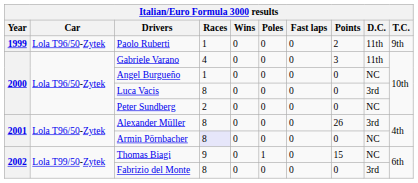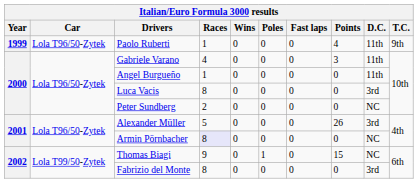 <table class="wikitable collapsible collapsed" style="font-size:95%; width:650px">
 <tr>
 <th colspan=10><a href='#'>Italian/Euro Formula 3000</a> results</th>
 </tr>
 <tr>
 <th>Year</th>
 <th>Car</th>
 <th>Drivers</th>
 <th>Races</th>
 <th>Wins</th>
 <th>Poles</th>
 <th>Fast laps</th>
 <th>Points</th>
 <th>D.C.</th>
 <th>T.C.</th>
 </tr>
 <tr>
 <th><a href='#'>1999</a></th>
 <td><a href='#'>Lola T96/50</a>-<a href='#'>Zytek</a></td>
 <td> <a href='#'>Paolo Ruberti</a></td>
 <td>1</td>
 <td>0</td>
 <td>0</td>
 <td>0</td>
-<td>2</td>
+<td>4</td>
 <td>11th</td>
 <td>9th</td>
 </tr>
 <tr>
 <th rowspan=4><a href='#'>2000</a></th>
 <td rowspan=4><a href='#'>Lola T96/50</a>-<a href='#'>Zytek</a></td>
 <td> <a href='#'>Gabriele Varano</a></td>
 <td>4</td>
 <td>0</td>
 <td>0</td>
 <td>0</td>
 <td>3</td>
 <td>11th</td>
 <td rowspan=4>10th</td>
 </tr>
 <tr>
 <td> <a href='#'>Angel Burgueño</a></td>
 <td>1</td>
 <td>0</td>
 <td>0</td>
 <td>0</td>
 <td>0</td>
-<td>NC</td>
+<td>11th</td>
 </tr>
 <tr>
 <td> <a href='#'>Luca Vacis</a></td>
 <td>8</td>
 <td>0</td>
 <td>0</td>
 <td>0</td>
 <td>0</td>
 <td>3rd</td>
 </tr>
 <tr>
 <td> <a href='#'>Peter Sundberg</a></td>
 <td>2</td>
 <td>0</td>
 <td>0</td>
 <td>0</td>
 <td>0</td>
 <td>NC</td>
 </tr>
 <tr>
 <th rowspan=2><a href='#'>2001</a></th>
 <td rowspan=2><a href='#'>Lola T96/50</a>-<a href='#'>Zytek</a></td>
 <td> <a href='#'>Alexander Müller</a></td>
-<td>8</td>
+<td>5</td>
 <td>0</td>
 <td>0</td>
 <td>0</td>
 <td>26</td>
 <td>3rd</td>
 <td rowspan=2>4th</td>
 </tr>
 <tr>
 <td> <a href='#'>Armin Pörnbacher</a></td>
 <td style="background: lavender;">8</td>
 <td>0</td>
 <td>0</td>
 <td>0</td>
 <td>0</td>
 <td>NC</td>
 </tr>
 <tr>
 <th rowspan=2><a href='#'>2002</a></th>
 <td rowspan=2><a href='#'>Lola T99/50</a>-<a href='#'>Zytek</a></td>
 <td> <a href='#'>Thomas Biagi</a></td>
 <td>9</td>
 <td>0</td>
 <td>1</td>
 <td>0</td>
 <td>15</td>
 <td>NC</td>
 <td rowspan=2>6th</td>
 </tr>
 <tr>
 <td> <a href='#'>Fabrizio del Monte</a></td>
 <td>8</td>
 <td>0</td>
 <td>0</td>
 <td>0</td>
 <td>0</td>
 <td>3rd</td>
 </tr>
 </table>
